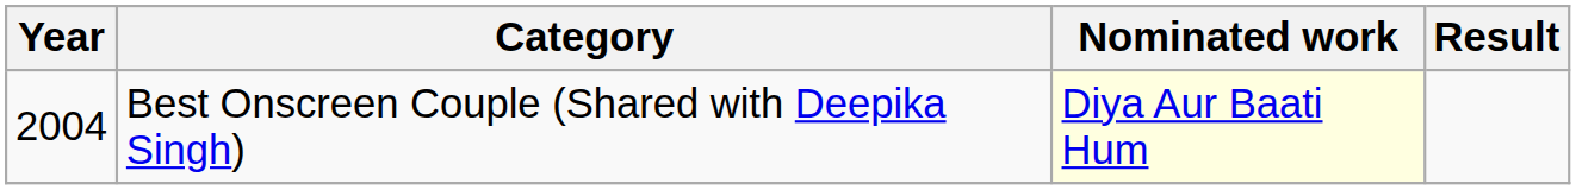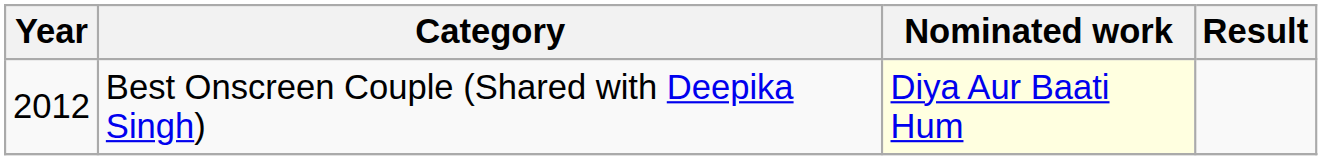 <table class="wikitable">
 <tr>
 <th>Year</th>
 <th>Category</th>
 <th>Nominated work</th>
 <th>Result</th>
 </tr>
 <tr>
-<td>2004</td>
+<td>2012</td>
 <td>Best Onscreen Couple (Shared with <a href='#'>Deepika Singh</a>)</td>
 <td style="background: lightyellow;"><a href='#'>Diya Aur Baati Hum</a></td>
 <td></td>
 </tr>
 <tr>
 </tr>
 </table>
